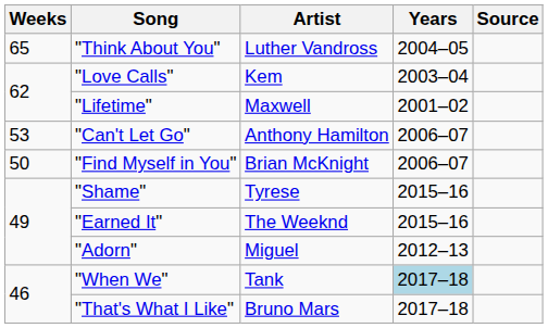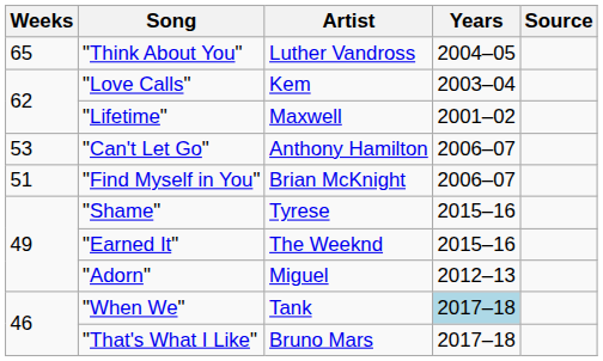 <table class="wikitable">
 <tr>
 <th>Weeks</th>
 <th>Song</th>
 <th>Artist</th>
 <th>Years</th>
 <th>Source</th>
 </tr>
 <tr>
 <td>65</td>
 <td>"<a href='#'>Think About You</a>"</td>
 <td><a href='#'>Luther Vandross</a></td>
 <td>2004–05</td>
 <td></td>
 </tr>
 <tr>
 <td rowspan="2">62</td>
 <td>"<a href='#'>Love Calls</a>"</td>
 <td><a href='#'>Kem</a></td>
 <td>2003–04</td>
 <td></td>
 </tr>
 <tr>
 <td>"<a href='#'>Lifetime</a>"</td>
 <td><a href='#'>Maxwell</a></td>
 <td>2001–02</td>
 <td></td>
 </tr>
 <tr>
 <td>53</td>
 <td>"<a href='#'>Can't Let Go</a>"</td>
 <td><a href='#'>Anthony Hamilton</a></td>
 <td>2006–07</td>
 <td></td>
 </tr>
 <tr>
-<td>50</td>
+<td>51</td>
 <td>"<a href='#'>Find Myself in You</a>"</td>
 <td><a href='#'>Brian McKnight</a></td>
 <td>2006–07</td>
 <td></td>
 </tr>
 <tr>
 <td rowspan="3">49</td>
 <td>"<a href='#'>Shame</a>"</td>
 <td><a href='#'>Tyrese</a></td>
 <td>2015–16</td>
 <td></td>
 </tr>
 <tr>
 <td>"<a href='#'>Earned It</a>"</td>
 <td><a href='#'>The Weeknd</a></td>
 <td>2015–16</td>
 <td></td>
 </tr>
 <tr>
 <td>"<a href='#'>Adorn</a>"</td>
 <td><a href='#'>Miguel</a></td>
 <td>2012–13</td>
 <td></td>
 </tr>
 <tr>
 <td rowspan="2">46</td>
 <td>"<a href='#'>When We</a>"</td>
 <td><a href='#'>Tank</a></td>
 <td style="background: lightblue;">2017–18</td>
 <td></td>
 </tr>
 <tr>
 <td>"<a href='#'>That's What I Like</a>"</td>
 <td><a href='#'>Bruno Mars</a></td>
 <td>2017–18</td>
 <td></td>
 </tr>
 </table>
